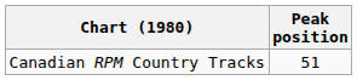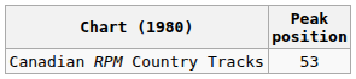 <table class="wikitable sortable">
 <tr>
 <th align="left">Chart (1980)</th>
 <th style="text-align:center;">Peak<br>position</th>
 </tr>
 <tr>
 </tr>
 <tr>
 <td align="left">Canadian <em>RPM</em> Country Tracks</td>
-<td style="text-align:center;">51</td>
+<td style="text-align:center;">53</td>
 </tr>
 </table>
